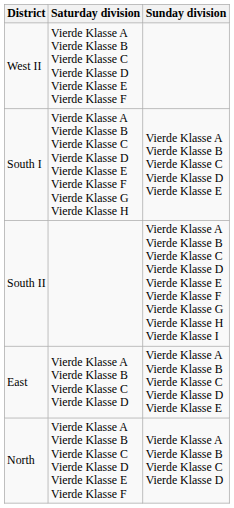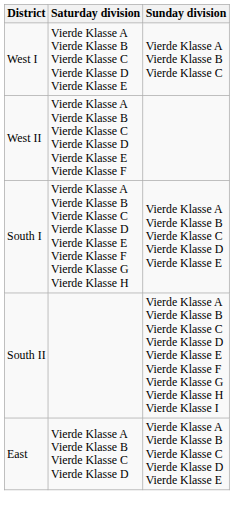 <table class="wikitable">
 <tr>
 <th>District</th>
 <th>Saturday division</th>
 <th>Sunday division</th>
+</tr>
+<tr>
+<td>West I</td>
+<td>Vierde Klasse A<br>Vierde Klasse B<br>Vierde Klasse C<br>Vierde Klasse D<br>Vierde Klasse E</td>
+<td>Vierde Klasse A<br>Vierde Klasse B<br>Vierde Klasse C</td>
 </tr>
 <tr>
 <td>West II</td>
 <td>Vierde Klasse A<br>Vierde Klasse B<br>Vierde Klasse C<br>Vierde Klasse D<br>Vierde Klasse E<br>Vierde Klasse F</td>
 <td></td>
 </tr>
 <tr>
 <td>South I</td>
 <td>Vierde Klasse A<br>Vierde Klasse B<br>Vierde Klasse C<br>Vierde Klasse D<br>Vierde Klasse E<br>Vierde Klasse F<br>Vierde Klasse G<br>Vierde Klasse H</td>
 <td>Vierde Klasse A<br>Vierde Klasse B<br>Vierde Klasse C<br>Vierde Klasse D<br>Vierde Klasse E</td>
 </tr>
 <tr>
 <td>South II</td>
 <td></td>
 <td>Vierde Klasse A<br>Vierde Klasse B<br>Vierde Klasse C<br>Vierde Klasse D<br>Vierde Klasse E<br>Vierde Klasse F<br>Vierde Klasse G<br>Vierde Klasse H<br>Vierde Klasse I</td>
 </tr>
 <tr>
 <td>East</td>
 <td>Vierde Klasse A<br>Vierde Klasse B<br>Vierde Klasse C<br>Vierde Klasse D</td>
 <td>Vierde Klasse A<br>Vierde Klasse B<br>Vierde Klasse C<br>Vierde Klasse D<br>Vierde Klasse E</td>
 </tr>
-<tr>
-<td>North</td>
-<td>Vierde Klasse A<br>Vierde Klasse B<br>Vierde Klasse C<br>Vierde Klasse D<br>Vierde Klasse E<br>Vierde Klasse F</td>
-<td>Vierde Klasse A<br>Vierde Klasse B<br>Vierde Klasse C<br>Vierde Klasse D</td>
-</tr>
 </table>
